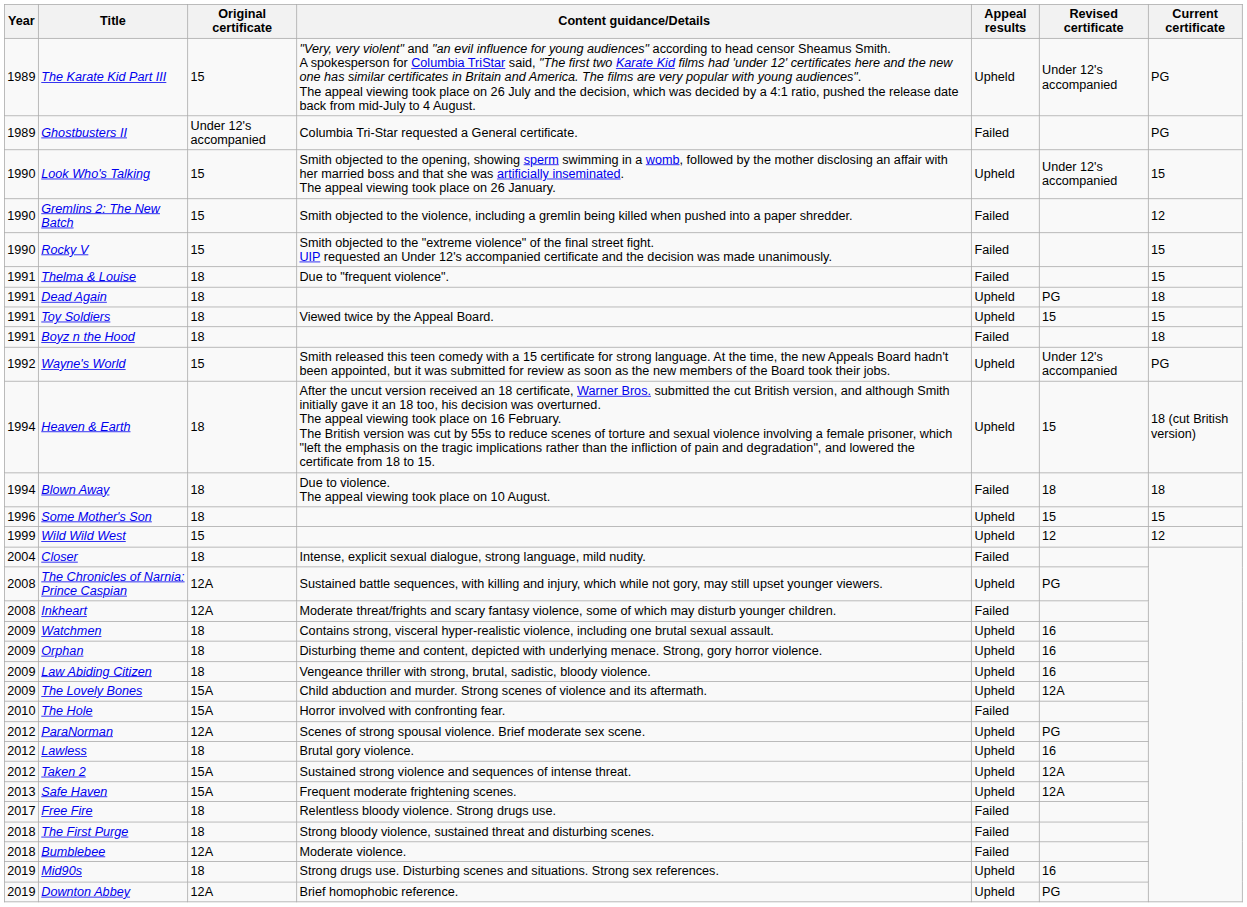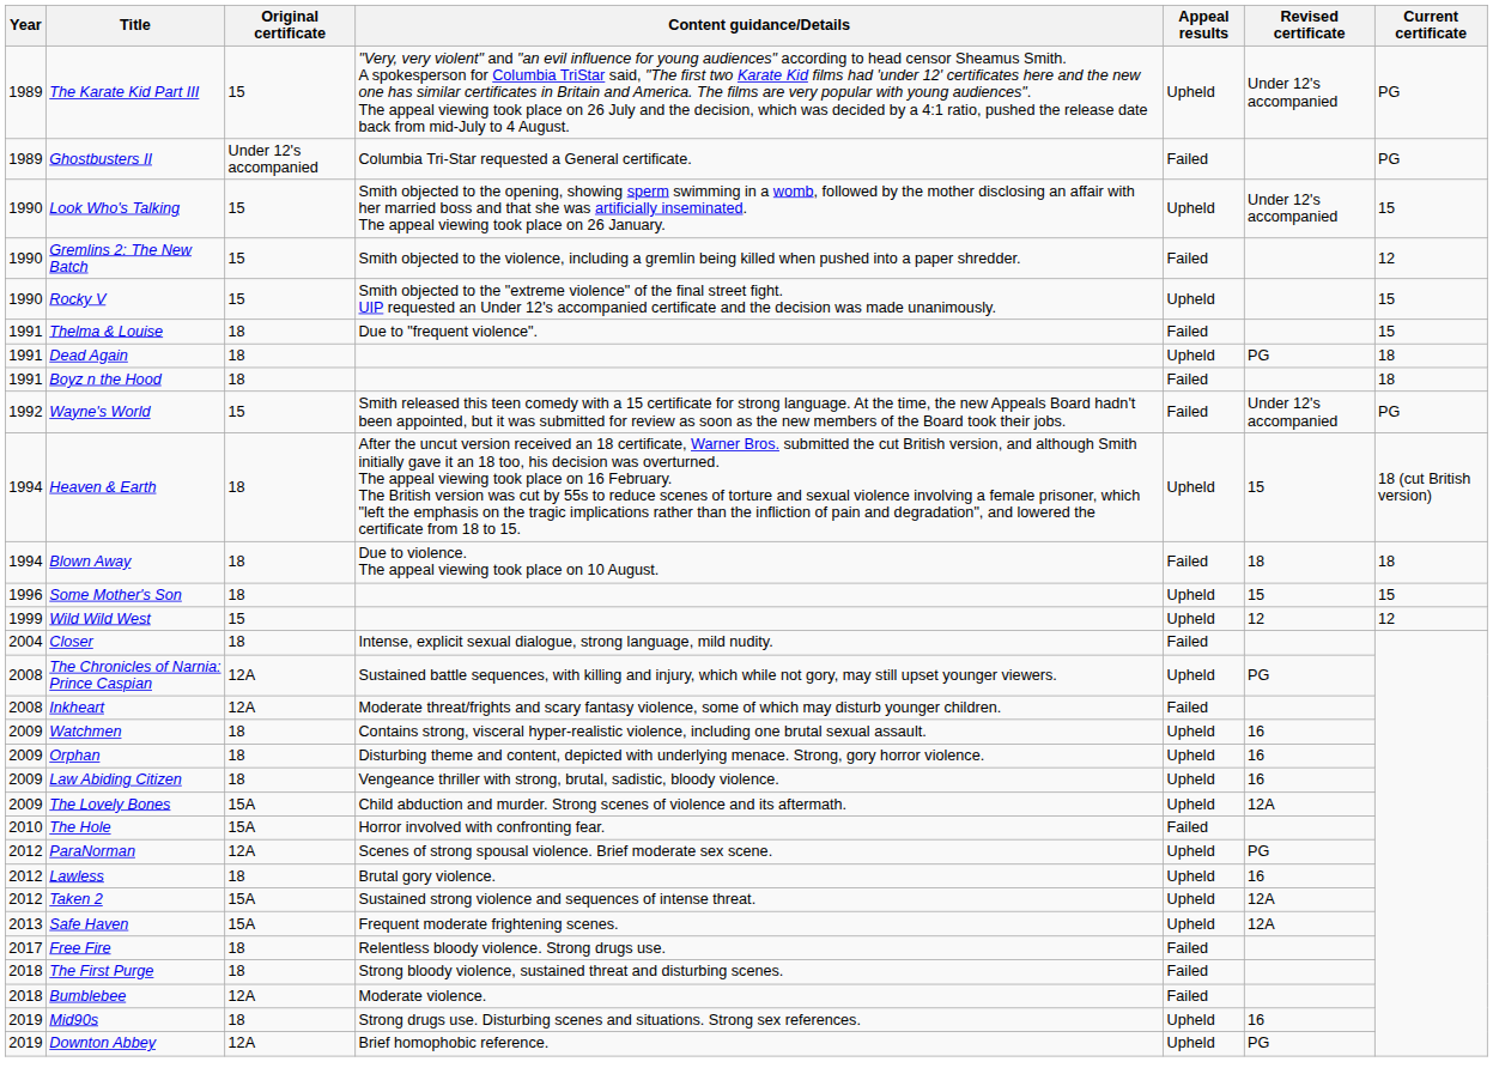 <table class="wikitable">
 <tr>
 <th>Year</th>
 <th>Title</th>
 <th>Original certificate</th>
 <th>Content guidance/Details</th>
 <th>Appeal results</th>
 <th>Revised certificate</th>
 <th>Current certificate</th>
 </tr>
 <tr>
 <td>1989</td>
 <td><em><a href='#'>The Karate Kid Part III</a></em></td>
 <td>15</td>
 <td><em>"Very, very violent"</em> and <em>"an evil influence for young audiences"</em> according to head censor Sheamus Smith.<br>A spokesperson for <a href='#'>Columbia TriStar</a> said, <em>"The first two <a href='#'>Karate Kid</a> films had 'under 12' certificates here and the new one has similar certificates in Britain and America. The films are very popular with young audiences"</em>.<br>The appeal viewing took place on 26 July and the decision, which was decided by a 4:1 ratio, pushed the release date back from mid-July to 4 August.</td>
 <td>Upheld</td>
 <td>Under 12's accompanied</td>
 <td>PG</td>
 </tr>
 <tr>
 <td>1989</td>
 <td><em><a href='#'>Ghostbusters II</a></em></td>
 <td>Under 12's accompanied</td>
 <td>Columbia Tri-Star requested a General certificate.</td>
 <td>Failed</td>
 <td></td>
 <td>PG</td>
 </tr>
 <tr>
 <td>1990</td>
 <td><em><a href='#'>Look Who's Talking</a></em></td>
 <td>15</td>
 <td>Smith objected to the opening, showing <a href='#'>sperm</a> swimming in a <a href='#'>womb</a>, followed by the mother disclosing an affair with her married boss and that she was <a href='#'>artificially inseminated</a>.<br>The appeal viewing took place on 26 January.</td>
 <td>Upheld</td>
 <td>Under 12's accompanied</td>
 <td>15</td>
 </tr>
 <tr>
 <td>1990</td>
 <td><em><a href='#'>Gremlins 2: The New Batch</a></em></td>
 <td>15</td>
 <td>Smith objected to the violence, including a gremlin being killed when pushed into a paper shredder.</td>
 <td>Failed</td>
 <td></td>
 <td>12</td>
 </tr>
 <tr>
 <td>1990</td>
 <td><em><a href='#'>Rocky V</a></em></td>
 <td>15</td>
 <td>Smith objected to the "extreme violence" of the final street fight.<br><a href='#'>UIP</a> requested an Under 12's accompanied certificate and the decision was made unanimously.</td>
-<td>Failed</td>
+<td>Upheld</td>
 <td></td>
 <td>15</td>
 </tr>
 <tr>
 <td>1991</td>
 <td><em><a href='#'>Thelma & Louise</a></em></td>
 <td>18</td>
 <td>Due to "frequent violence".</td>
 <td>Failed</td>
 <td></td>
 <td>15</td>
 </tr>
 <tr>
 <td>1991</td>
 <td><em><a href='#'>Dead Again</a></em></td>
 <td>18</td>
 <td></td>
 <td>Upheld</td>
 <td>PG</td>
 <td>18</td>
 </tr>
 <tr>
 <td>1991</td>
-<td><em><a href='#'>Toy Soldiers</a></em></td>
-<td>18</td>
-<td>Viewed twice by the Appeal Board.</td>
-<td>Upheld</td>
-<td>15</td>
-<td>15</td>
-</tr>
-<tr>
-<td>1991</td>
 <td><em><a href='#'>Boyz n the Hood</a></em></td>
 <td>18</td>
 <td></td>
 <td>Failed</td>
 <td></td>
 <td>18</td>
 </tr>
 <tr>
 <td>1992</td>
 <td><em><a href='#'>Wayne's World</a></em></td>
 <td>15</td>
 <td>Smith released this teen comedy with a 15 certificate for strong language. At the time, the new Appeals Board hadn't been appointed, but it was submitted for review as soon as the new members of the Board took their jobs.</td>
-<td>Upheld</td>
+<td>Failed</td>
 <td>Under 12's accompanied</td>
 <td>PG</td>
 </tr>
 <tr>
 <td>1994</td>
 <td><em><a href='#'>Heaven & Earth</a></em></td>
 <td>18</td>
 <td>After the uncut version received an 18 certificate, <a href='#'>Warner Bros.</a> submitted the cut British version, and although Smith initially gave it an 18 too, his decision was overturned.<br>The appeal viewing took place on 16 February.<br>The British version was cut by 55s to reduce scenes of torture and sexual violence involving a female prisoner, which "left the emphasis on the tragic implications rather than the infliction of pain and degradation", and lowered the certificate from 18 to 15.</td>
 <td>Upheld</td>
 <td>15</td>
 <td>18 (cut British version)</td>
 </tr>
 <tr>
 <td>1994</td>
 <td><em><a href='#'>Blown Away</a></em></td>
 <td>18</td>
 <td>Due to violence.<br>The appeal viewing took place on 10 August.</td>
 <td>Failed</td>
 <td>18</td>
 <td>18</td>
 </tr>
 <tr>
 <td>1996</td>
 <td><em><a href='#'>Some Mother's Son</a></em></td>
 <td>18</td>
 <td></td>
 <td>Upheld</td>
 <td>15</td>
 <td>15</td>
 </tr>
 <tr>
 <td>1999</td>
 <td><em><a href='#'>Wild Wild West</a></em></td>
 <td>15</td>
 <td></td>
 <td>Upheld</td>
 <td>12</td>
 <td>12</td>
 </tr>
 <tr>
 <td>2004</td>
 <td><em><a href='#'>Closer</a></em></td>
 <td>18</td>
 <td>Intense, explicit sexual dialogue, strong language, mild nudity.</td>
 <td>Failed</td>
 <td></td>
 </tr>
 <tr>
 <td>2008</td>
 <td><em><a href='#'>The Chronicles of Narnia: Prince Caspian</a></em></td>
 <td>12A</td>
 <td>Sustained battle sequences, with killing and injury, which while not gory, may still upset younger viewers.</td>
 <td>Upheld</td>
 <td>PG</td>
 </tr>
 <tr>
 <td>2008</td>
 <td><em><a href='#'>Inkheart</a></em></td>
 <td>12A</td>
 <td>Moderate threat/frights and scary fantasy violence, some of which may disturb younger children.</td>
 <td>Failed</td>
 <td></td>
 </tr>
 <tr>
 <td>2009</td>
 <td><em><a href='#'>Watchmen</a></em></td>
 <td>18</td>
 <td>Contains strong, visceral hyper-realistic violence, including one brutal sexual assault.</td>
 <td>Upheld</td>
 <td>16</td>
 </tr>
 <tr>
 <td>2009</td>
 <td><em><a href='#'>Orphan</a></em></td>
 <td>18</td>
 <td>Disturbing theme and content, depicted with underlying menace. Strong, gory horror violence.</td>
 <td>Upheld</td>
 <td>16</td>
 </tr>
 <tr>
 <td>2009</td>
 <td><em><a href='#'>Law Abiding Citizen</a></em></td>
 <td>18</td>
 <td>Vengeance thriller with strong, brutal, sadistic, bloody violence.</td>
 <td>Upheld</td>
 <td>16</td>
 </tr>
 <tr>
 <td>2009</td>
 <td><em><a href='#'>The Lovely Bones</a></em></td>
 <td>15A</td>
 <td>Child abduction and murder. Strong scenes of violence and its aftermath.</td>
 <td>Upheld</td>
 <td>12A</td>
 </tr>
 <tr>
 <td>2010</td>
 <td><em><a href='#'>The Hole</a></em></td>
 <td>15A</td>
 <td>Horror involved with confronting fear.</td>
 <td>Failed</td>
 <td></td>
 </tr>
 <tr>
 <td>2012</td>
 <td><em><a href='#'>ParaNorman</a></em></td>
 <td>12A</td>
 <td>Scenes of strong spousal violence. Brief moderate sex scene.</td>
 <td>Upheld</td>
 <td>PG</td>
 </tr>
 <tr>
 <td>2012</td>
 <td><em><a href='#'>Lawless</a></em></td>
 <td>18</td>
 <td>Brutal gory violence.</td>
 <td>Upheld</td>
 <td>16</td>
 </tr>
 <tr>
 <td>2012</td>
 <td><em><a href='#'>Taken 2</a></em></td>
 <td>15A</td>
 <td>Sustained strong violence and sequences of intense threat.</td>
 <td>Upheld</td>
 <td>12A</td>
 </tr>
 <tr>
 <td>2013</td>
 <td><em><a href='#'>Safe Haven</a></em></td>
 <td>15A</td>
 <td>Frequent moderate frightening scenes.</td>
 <td>Upheld</td>
 <td>12A</td>
 </tr>
 <tr>
 <td>2017</td>
 <td><em><a href='#'>Free Fire</a></em></td>
 <td>18</td>
 <td>Relentless bloody violence. Strong drugs use.</td>
 <td>Failed</td>
 <td></td>
 </tr>
 <tr>
 <td>2018</td>
 <td><em><a href='#'>The First Purge</a></em></td>
 <td>18</td>
 <td>Strong bloody violence, sustained threat and disturbing scenes.</td>
 <td>Failed</td>
 <td></td>
 </tr>
 <tr>
 <td>2018</td>
 <td><em><a href='#'>Bumblebee</a></em></td>
 <td>12A</td>
 <td>Moderate violence.</td>
 <td>Failed</td>
 <td></td>
 </tr>
 <tr>
 <td>2019</td>
 <td><em><a href='#'>Mid90s</a></em></td>
 <td>18</td>
 <td>Strong drugs use. Disturbing scenes and situations. Strong sex references.</td>
 <td>Upheld</td>
 <td>16</td>
 </tr>
 <tr>
 <td>2019</td>
 <td><em><a href='#'>Downton Abbey</a></em></td>
 <td>12A</td>
 <td>Brief homophobic reference.</td>
 <td>Upheld</td>
 <td>PG</td>
 </tr>
 </table>
